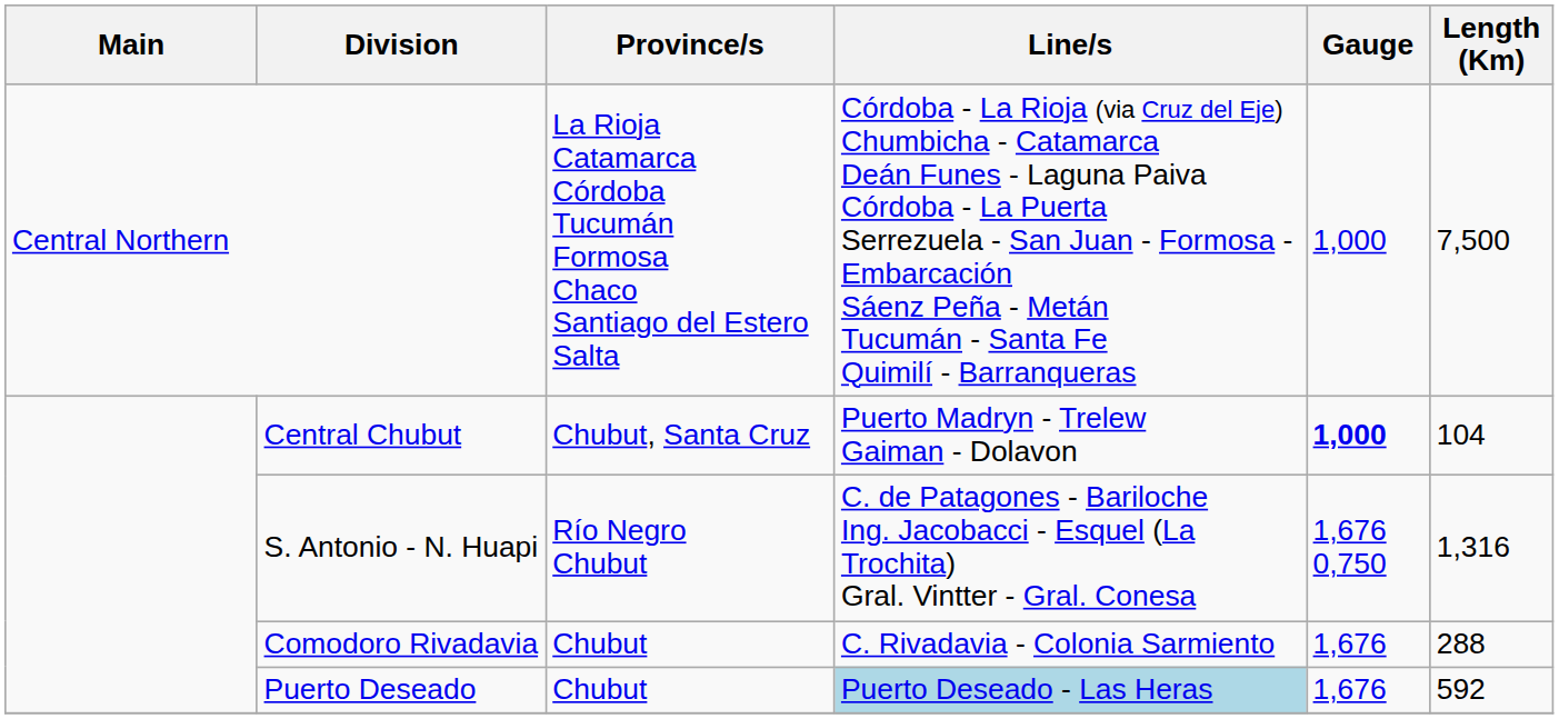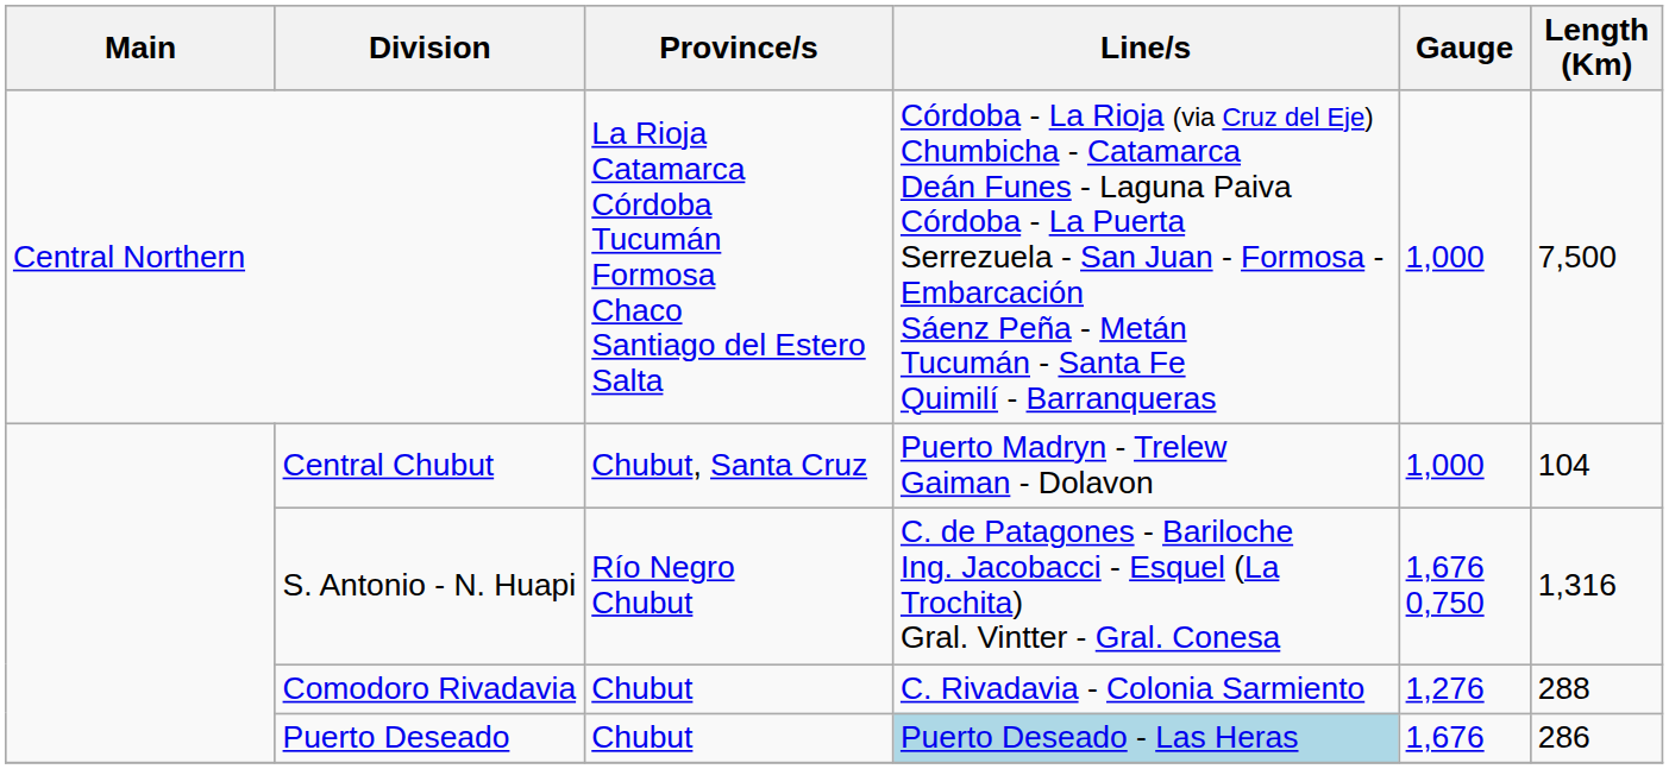 <table class="wikitable sortable" style="text-align:left">
 <tr>
 <th width=130px>Main</th>
 <th width=150px>Division</th>
 <th width=150px>Province/s</th>
 <th width=250px>Line/s</th>
 <th width=60px>Gauge</th>
 <th width=60px>Length (Km)</th>
 </tr>
 <tr>
 <td colspan=2><div><a href='#'>Central Northern</a>  </div></td>
 <td><a href='#'>La Rioja</a> <br> <a href='#'>Catamarca</a><br><a href='#'>Córdoba</a> <br> <a href='#'>Tucumán</a><br> <a href='#'>Formosa</a><br><a href='#'>Chaco</a><br><a href='#'>Santiago del Estero</a><br><a href='#'>Salta</a></td>
 <td><a href='#'>Córdoba</a> - <a href='#'>La Rioja</a> <small>(via <a href='#'>Cruz del Eje</a>)</small> <br> <a href='#'>Chumbicha</a> - <a href='#'>Catamarca</a> <br> <a href='#'>Deán Funes</a> - Laguna Paiva <br> <a href='#'>Córdoba</a> - <a href='#'>La Puerta</a> <br> Serrezuela - <a href='#'>San Juan</a> - <a href='#'>Formosa</a> - <a href='#'>Embarcación</a> <br> <a href='#'>Sáenz Peña</a> - <a href='#'>Metán</a> <br> <a href='#'>Tucumán</a> - <a href='#'>Santa Fe</a> <br> <a href='#'>Quimilí</a> - <a href='#'>Barranqueras</a></td>
 <td><a href='#'>1,000</a></td>
 <td>7,500</td>
 </tr>
 <tr>
 <td rowspan=4></td>
 <td><a href='#'>Central Chubut</a></td>
 <td><a href='#'>Chubut</a>, <a href='#'>Santa Cruz</a></td>
 <td><a href='#'>Puerto Madryn</a> - <a href='#'>Trelew</a> <br> <a href='#'>Gaiman</a> - Dolavon</td>
-<td><strong><a href='#'>1,000</a></strong></td>
+<td><a href='#'>1,000</a></td>
 <td>104</td>
 </tr>
 <tr>
 <td>S. Antonio - N. Huapi</td>
 <td><a href='#'>Río Negro</a><br><a href='#'>Chubut</a></td>
 <td><a href='#'>C. de Patagones</a> - <a href='#'>Bariloche</a> <br> <a href='#'>Ing. Jacobacci</a> - <a href='#'>Esquel</a> (<a href='#'>La Trochita</a>) <br> Gral. Vintter - <a href='#'>Gral. Conesa</a></td>
 <td><a href='#'>1,676</a> <a href='#'>0,750</a></td>
 <td>1,316</td>
 </tr>
 <tr>
 <td><a href='#'>Comodoro Rivadavia</a></td>
 <td><a href='#'>Chubut</a></td>
 <td><a href='#'>C. Rivadavia</a> - <a href='#'>Colonia Sarmiento</a></td>
-<td><a href='#'>1,676</a></td>
+<td><a href='#'>1,276</a></td>
 <td>288</td>
 </tr>
 <tr>
 <td><a href='#'>Puerto Deseado</a></td>
 <td><a href='#'>Chubut</a></td>
 <td style="background: lightblue;"><a href='#'>Puerto Deseado</a> - <a href='#'>Las Heras</a></td>
 <td><a href='#'>1,676</a></td>
-<td>592</td>
+<td>286</td>
 </tr>
 <tr>
 </tr>
 </table>
